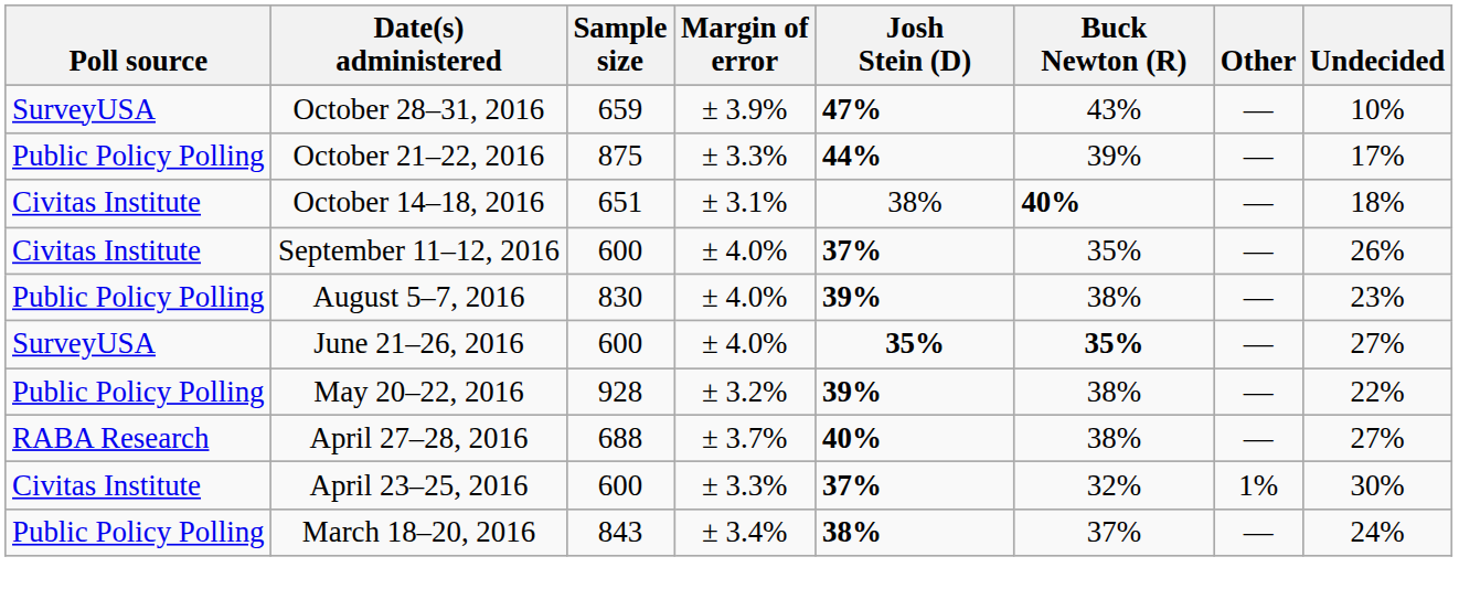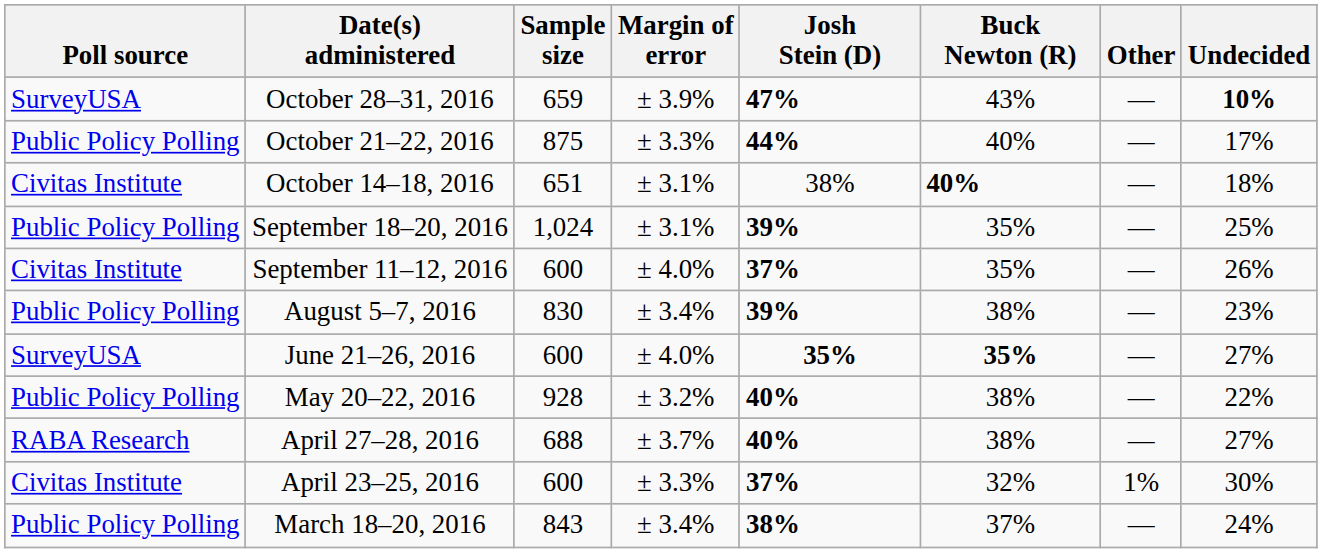 <table class="wikitable">
 <tr valign= bottom>
 <th>Poll source</th>
 <th>Date(s)<br>administered</th>
 <th>Sample<br>size</th>
 <th>Margin of<br>error</th>
 <th style="width:100px;">Josh<br>Stein (D)</th>
 <th style="width:100px;">Buck<br>Newton (R)</th>
 <th>Other</th>
 <th>Undecided</th>
 </tr>
 <tr>
 <td><a href='#'>SurveyUSA</a></td>
 <td align=center>October 28–31, 2016</td>
 <td align=center>659</td>
 <td align=center>± 3.9%</td>
 <td><strong>47%</strong></td>
 <td align=center>43%</td>
 <td align=center>—</td>
-<td align=center>10%</td>
+<td align=center><strong>10%</strong></td>
 </tr>
 <tr>
 <td><a href='#'>Public Policy Polling</a></td>
 <td align=center>October 21–22, 2016</td>
 <td align=center>875</td>
 <td align=center>± 3.3%</td>
 <td><strong>44%</strong></td>
-<td align=center>39%</td>
+<td align=center>40%</td>
 <td align=center>—</td>
 <td align=center>17%</td>
 </tr>
 <tr>
 <td><a href='#'>Civitas Institute</a></td>
 <td align=center>October 14–18, 2016</td>
 <td align=center>651</td>
 <td align=center>± 3.1%</td>
 <td align=center>38%</td>
 <td><strong>40%</strong></td>
 <td align=center>—</td>
 <td align=center>18%</td>
+</tr>
+<tr>
+<td><a href='#'>Public Policy Polling</a></td>
+<td align=center>September 18–20, 2016</td>
+<td align=center>1,024</td>
+<td align=center>± 3.1%</td>
+<td><strong>39%</strong></td>
+<td align=center>35%</td>
+<td align=center>—</td>
+<td align=center>25%</td>
 </tr>
 <tr>
 <td><a href='#'>Civitas Institute</a></td>
 <td align=center>September 11–12, 2016</td>
 <td align=center>600</td>
 <td align=center>± 4.0%</td>
 <td><strong>37%</strong></td>
 <td align=center>35%</td>
 <td align=center>—</td>
 <td align=center>26%</td>
 </tr>
 <tr>
 <td><a href='#'>Public Policy Polling</a></td>
 <td align=center>August 5–7, 2016</td>
 <td align=center>830</td>
-<td align=center>± 4.0%</td>
+<td align=center>± 3.4%</td>
 <td><strong>39%</strong></td>
 <td align=center>38%</td>
 <td align=center>—</td>
 <td align=center>23%</td>
 </tr>
 <tr>
 <td><a href='#'>SurveyUSA</a></td>
 <td align=center>June 21–26, 2016</td>
 <td align=center>600</td>
 <td align=center>± 4.0%</td>
 <td align=center><strong>35%</strong></td>
 <td align=center><strong>35%</strong></td>
 <td align=center>—</td>
 <td align=center>27%</td>
 </tr>
 <tr>
 <td><a href='#'>Public Policy Polling</a></td>
 <td align=center>May 20–22, 2016</td>
 <td align=center>928</td>
 <td align=center>± 3.2%</td>
-<td><strong>39%</strong></td>
+<td><strong>40%</strong></td>
 <td align=center>38%</td>
 <td align=center>—</td>
 <td align=center>22%</td>
 </tr>
 <tr>
 <td><a href='#'>RABA Research</a></td>
 <td align=center>April 27–28, 2016</td>
 <td align=center>688</td>
 <td align=center>± 3.7%</td>
 <td><strong>40%</strong></td>
 <td align=center>38%</td>
 <td align=center>—</td>
 <td align=center>27%</td>
 </tr>
 <tr>
 <td><a href='#'>Civitas Institute</a></td>
 <td align=center>April 23–25, 2016</td>
 <td align=center>600</td>
 <td align=center>± 3.3%</td>
 <td><strong>37%</strong></td>
 <td align=center>32%</td>
 <td align=center>1%</td>
 <td align=center>30%</td>
 </tr>
 <tr>
 <td><a href='#'>Public Policy Polling</a></td>
 <td align=center>March 18–20, 2016</td>
 <td align=center>843</td>
 <td align=center>± 3.4%</td>
 <td><strong>38%</strong></td>
 <td align=center>37%</td>
 <td align=center>—</td>
 <td align=center>24%</td>
 </tr>
 </table>
